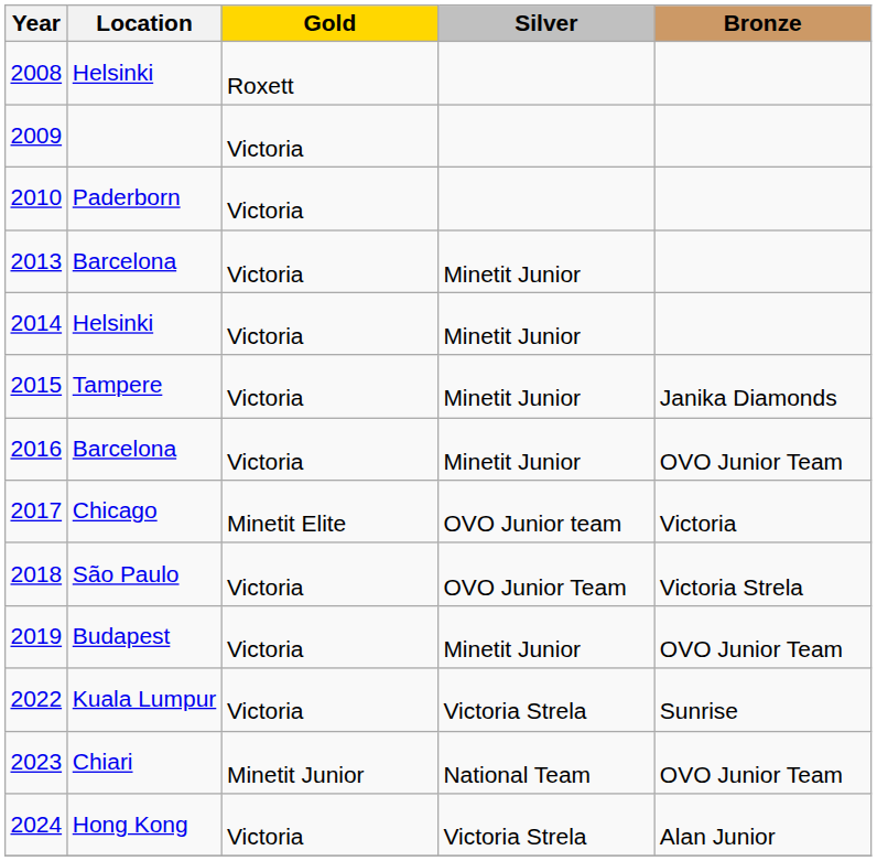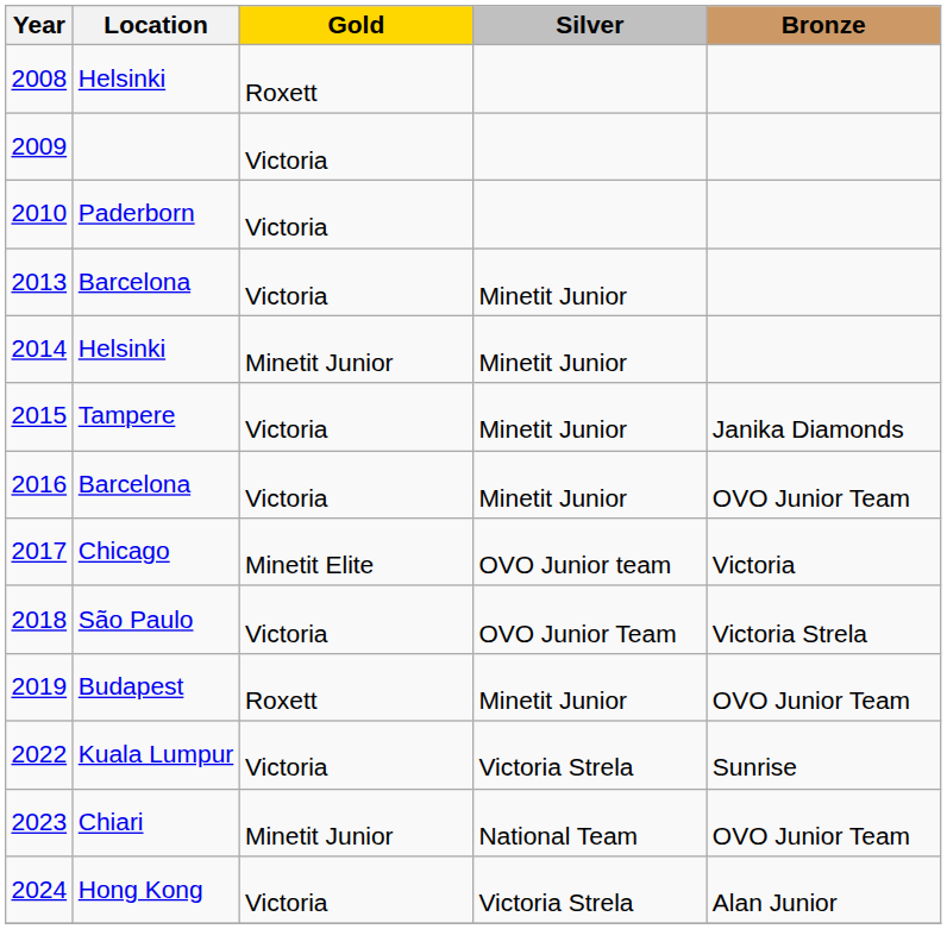 <table class="wikitable">
 <tr>
 <th>Year</th>
 <th>Location</th>
 <td align="center" bgcolor="gold" width=25%><strong>Gold</strong></td>
 <td align="center" bgcolor="silver" width=25%><strong>Silver</strong></td>
 <td align="center" bgcolor="cc9966" width=25%><strong>Bronze</strong></td>
 </tr>
 <tr>
 <td><a href='#'>2008</a></td>
 <td> <a href='#'>Helsinki</a></td>
 <td><br>Roxett</td>
 <td></td>
 <td></td>
 </tr>
 <tr>
 <td><a href='#'>2009</a></td>
 <td></td>
 <td><br>Victoria</td>
 <td></td>
 <td></td>
 </tr>
 <tr>
 <td><a href='#'>2010</a></td>
 <td> <a href='#'>Paderborn</a></td>
 <td><br>Victoria</td>
 <td></td>
 <td></td>
 </tr>
 <tr>
 <td><a href='#'>2013</a></td>
 <td> <a href='#'>Barcelona</a></td>
 <td><br>Victoria</td>
 <td><br>Minetit Junior</td>
 <td></td>
 </tr>
 <tr>
 <td><a href='#'>2014</a></td>
 <td> <a href='#'>Helsinki</a></td>
-<td><br>Victoria</td>
+<td><br>Minetit Junior</td>
 <td><br>Minetit Junior</td>
 <td></td>
 </tr>
 <tr>
 <td><a href='#'>2015</a></td>
 <td> <a href='#'>Tampere</a></td>
 <td><br>Victoria</td>
 <td><br>Minetit Junior</td>
 <td><br>Janika Diamonds</td>
 </tr>
 <tr>
 <td><a href='#'>2016</a></td>
 <td> <a href='#'>Barcelona</a></td>
 <td><br>Victoria</td>
 <td><br>Minetit Junior</td>
 <td><br>OVO Junior Team</td>
 </tr>
 <tr>
 <td><a href='#'>2017</a></td>
 <td> <a href='#'>Chicago</a></td>
 <td><br>Minetit Elite</td>
 <td><br>OVO Junior team</td>
 <td><br>Victoria</td>
 </tr>
 <tr>
 <td><a href='#'>2018</a></td>
 <td> <a href='#'>São Paulo</a></td>
 <td><br>Victoria</td>
 <td><br>OVO Junior Team</td>
 <td><br>Victoria Strela</td>
 </tr>
 <tr>
 <td><a href='#'>2019</a></td>
 <td> <a href='#'>Budapest</a></td>
-<td><br>Victoria</td>
+<td><br>Roxett</td>
 <td><br>Minetit Junior</td>
 <td><br>OVO Junior Team</td>
 </tr>
 <tr>
 <td><a href='#'>2022</a></td>
 <td> <a href='#'>Kuala Lumpur</a></td>
 <td><br>Victoria</td>
 <td><br>Victoria Strela</td>
 <td><br>Sunrise</td>
 </tr>
 <tr>
 <td><a href='#'>2023</a></td>
 <td> <a href='#'>Chiari</a></td>
 <td><br>Minetit Junior</td>
 <td><br>National Team</td>
 <td><br>OVO Junior Team</td>
 </tr>
 <tr>
 <td><a href='#'>2024</a></td>
 <td> <a href='#'>Hong Kong</a></td>
 <td><br>Victoria</td>
 <td><br>Victoria Strela</td>
 <td><br>Alan Junior</td>
 </tr>
 <tr>
 </tr>
 </table>
